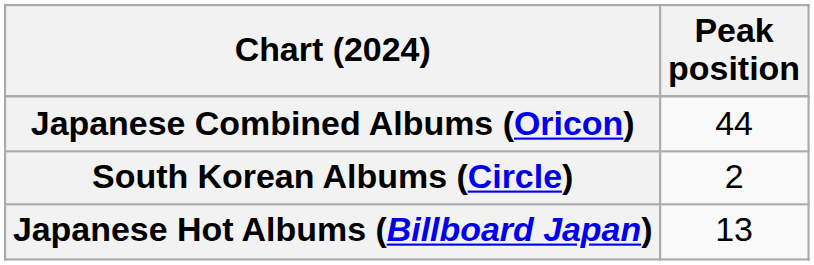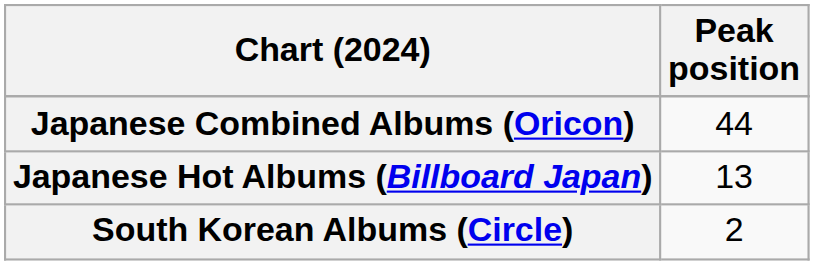 <table class="wikitable sortable plainrowheaders" style="text-align:center;">
 <tr>
 <th scope="col">Chart (2024)</th>
 <th scope="col">Peak<br>position</th>
 </tr>
 <tr>
 </tr>
 <tr>
 <th scope="row">Japanese Combined Albums (<a href='#'>Oricon</a>)</th>
 <td>44</td>
 </tr>
 <tr>
+<th scope="row">Japanese Hot Albums (<em><a href='#'>Billboard Japan</a></em>)</th>
+<td>13</td>
+</tr>
+<tr>
 <th scope="row">South Korean Albums (<a href='#'>Circle</a>)</th>
 <td>2</td>
 </tr>
-<tr>
-<th scope="row">Japanese Hot Albums (<em><a href='#'>Billboard Japan</a></em>)</th>
-<td>13</td>
-</tr>
 </table>
